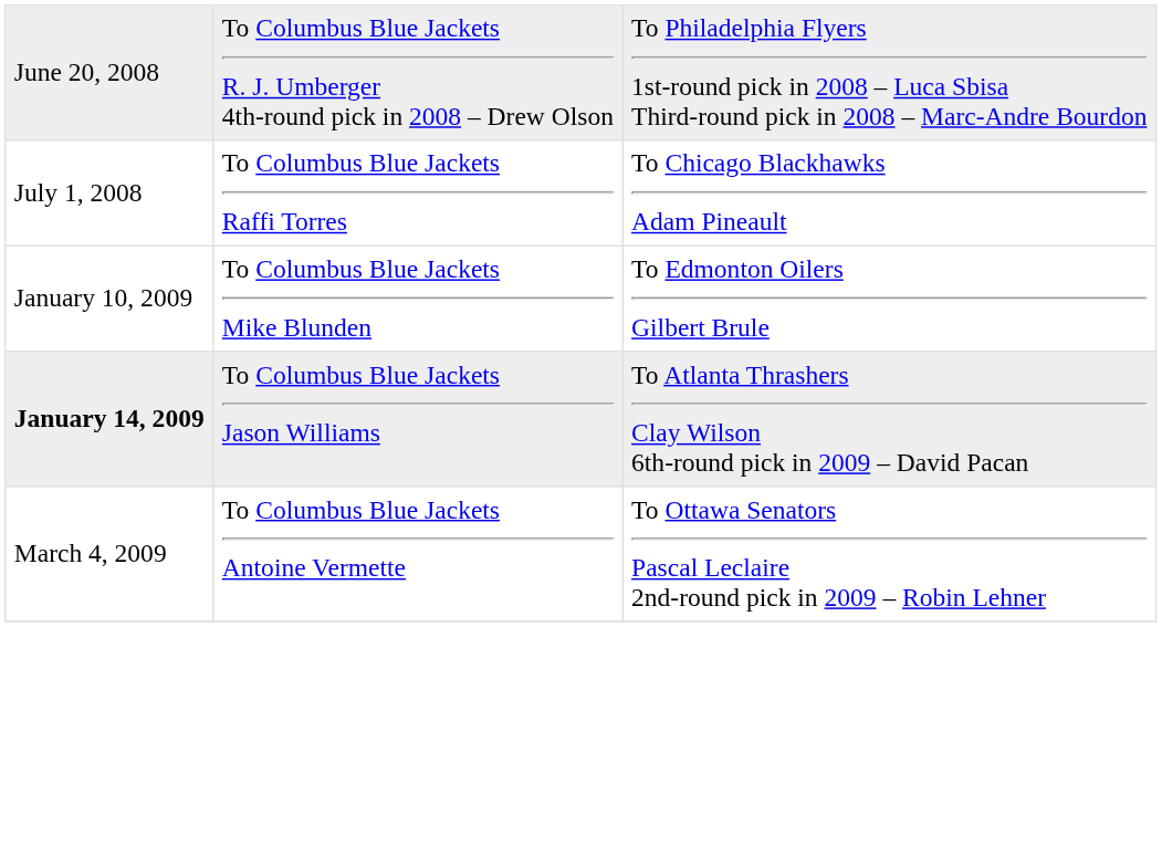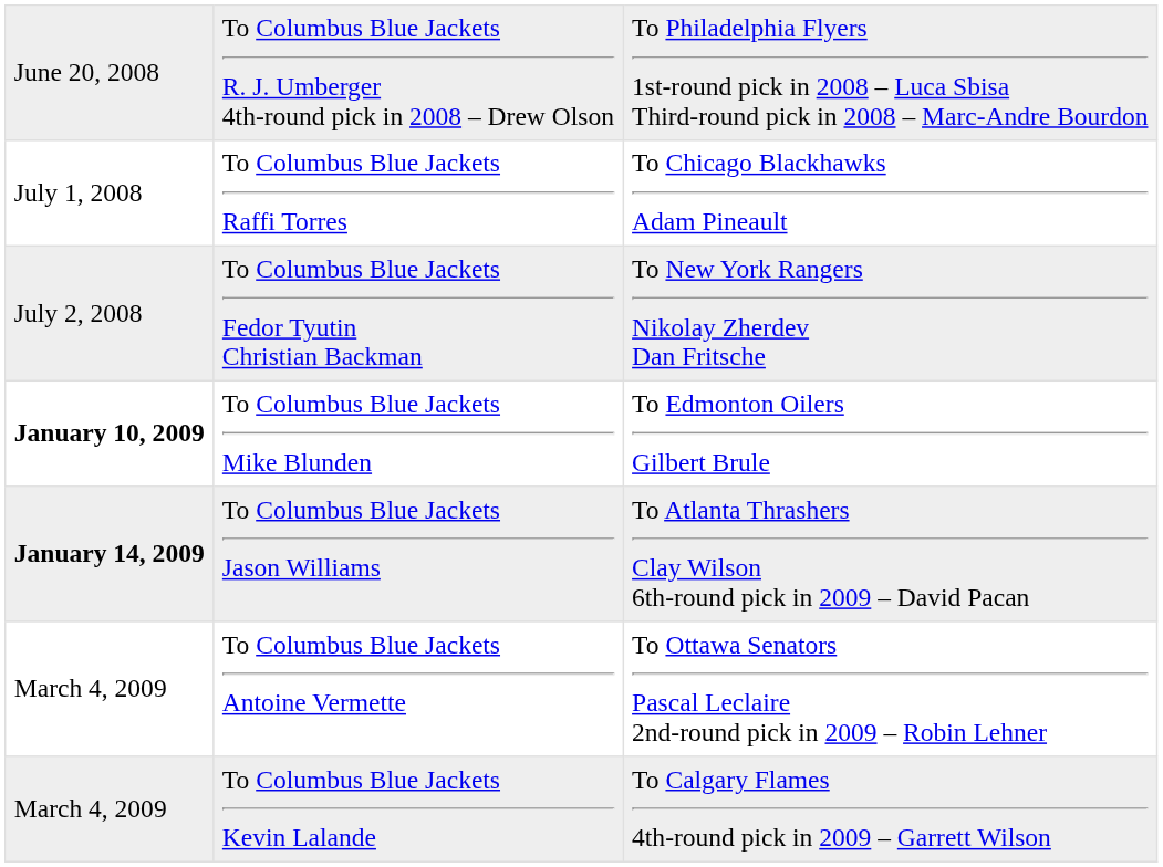 <table border=1 style="border-collapse:collapse" bordercolor="#DFDFDF"  cellpadding="5">
 <tr bgcolor="#eeeeee">
 <td>June 20, 2008<br></td>
 <td valign="top">To <a href='#'>Columbus Blue Jackets</a> <hr><a href='#'>R. J. Umberger</a><br>4th-round pick in <a href='#'>2008</a> – Drew Olson</td>
 <td valign="top">To <a href='#'>Philadelphia Flyers</a> <hr>1st-round pick in <a href='#'>2008</a> – <a href='#'>Luca Sbisa</a><br>Third-round pick in <a href='#'>2008</a> – <a href='#'>Marc-Andre Bourdon</a></td>
 </tr>
 <tr>
 <td>July 1, 2008<br></td>
 <td valign="top">To <a href='#'>Columbus Blue Jackets</a> <hr><a href='#'>Raffi Torres</a></td>
 <td valign="top">To <a href='#'>Chicago Blackhawks</a> <hr><a href='#'>Adam Pineault</a></td>
 </tr>
+<tr bgcolor="#eeeeee">
+<td>July 2, 2008<br></td>
+<td valign="top">To <a href='#'>Columbus Blue Jackets</a> <hr><a href='#'>Fedor Tyutin</a><br><a href='#'>Christian Backman</a></td>
+<td valign="top">To <a href='#'>New York Rangers</a> <hr><a href='#'>Nikolay Zherdev</a><br><a href='#'>Dan Fritsche</a></td>
+</tr>
 <tr>
-<td>January 10, 2009<br></td>
+<td><strong>January 10, 2009<br></strong></td>
 <td valign="top">To <a href='#'>Columbus Blue Jackets</a> <hr><a href='#'>Mike Blunden</a></td>
 <td valign="top">To <a href='#'>Edmonton Oilers</a> <hr><a href='#'>Gilbert Brule</a></td>
 </tr>
 <tr bgcolor="#eeeeee">
 <td><strong>January 14, 2009<br></strong></td>
 <td valign="top">To <a href='#'>Columbus Blue Jackets</a> <hr><a href='#'>Jason Williams</a></td>
 <td valign="top">To <a href='#'>Atlanta Thrashers</a> <hr><a href='#'>Clay Wilson</a><br>6th-round pick in <a href='#'>2009</a> – David Pacan</td>
 </tr>
 <tr>
 <td>March 4, 2009<br></td>
 <td valign="top">To <a href='#'>Columbus Blue Jackets</a> <hr><a href='#'>Antoine Vermette</a></td>
 <td valign="top">To <a href='#'>Ottawa Senators</a> <hr><a href='#'>Pascal Leclaire</a><br>2nd-round pick in <a href='#'>2009</a> – <a href='#'>Robin Lehner</a></td>
 </tr>
+<tr bgcolor="#eeeeee">
+<td>March 4, 2009<br></td>
+<td valign="top">To <a href='#'>Columbus Blue Jackets</a> <hr><a href='#'>Kevin Lalande</a></td>
+<td valign="top">To <a href='#'>Calgary Flames</a> <hr>4th-round pick in <a href='#'>2009</a> – <a href='#'>Garrett Wilson</a></td>
+</tr>
 <tr>
 </tr>
 </table>
